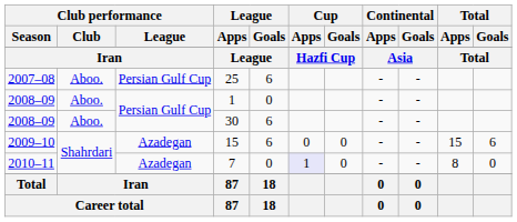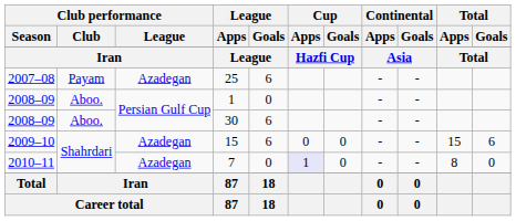 <table class="wikitable" style="text-align:center">
 <tr>
 <th colspan=3>Club performance</th>
 <th colspan=2>League</th>
 <th colspan=2>Cup</th>
 <th colspan=2>Continental</th>
 <th colspan=2>Total</th>
 </tr>
 <tr>
 <th>Season</th>
 <th>Club</th>
 <th>League</th>
 <th>Apps</th>
 <th>Goals</th>
 <th>Apps</th>
 <th>Goals</th>
 <th>Apps</th>
 <th>Goals</th>
 <th>Apps</th>
 <th>Goals</th>
 </tr>
 <tr>
 </tr>
 <tr>
 <th colspan=3>Iran</th>
 <th colspan=2>League</th>
 <th colspan=2><a href='#'>Hazfi Cup</a></th>
 <th colspan=2><a href='#'>Asia</a></th>
 <th colspan=2>Total</th>
 </tr>
 <tr>
 <td><a href='#'>2007–08</a></td>
-<td rowspan="1"><a href='#'>Aboo.</a></td>
-<td rowspan="1"><a href='#'>Persian Gulf Cup</a></td>
+<td rowspan="1"><a href='#'>Payam</a></td>
+<td rowspan="1"><a href='#'>Azadegan</a></td>
 <td>25</td>
 <td>6</td>
 <td></td>
 <td></td>
 <td>-</td>
 <td>-</td>
 <td></td>
 <td></td>
 </tr>
 <tr>
 <td><a href='#'>2008–09</a></td>
 <td rowspan="1"><a href='#'>Aboo.</a></td>
 <td rowspan="2"><a href='#'>Persian Gulf Cup</a></td>
 <td>1</td>
 <td>0</td>
 <td></td>
 <td></td>
 <td>-</td>
 <td>-</td>
 <td></td>
 <td></td>
 </tr>
 <tr>
 <td><a href='#'>2008–09</a></td>
 <td rowspan="1"><a href='#'>Aboo.</a></td>
 <td>30</td>
 <td>6</td>
 <td></td>
 <td></td>
 <td>-</td>
 <td>-</td>
 <td></td>
 <td></td>
 </tr>
 <tr>
 <td><a href='#'>2009–10</a></td>
 <td rowspan="2"><a href='#'>Shahrdari</a></td>
 <td rowspan="1"><a href='#'>Azadegan</a></td>
 <td>15</td>
 <td>6</td>
 <td>0</td>
 <td>0</td>
 <td>-</td>
 <td>-</td>
 <td>15</td>
 <td>6</td>
 </tr>
 <tr>
 <td><a href='#'>2010–11</a></td>
 <td rowspan="1"><a href='#'>Azadegan</a></td>
 <td>7</td>
 <td>0</td>
 <td style="background: lavender;">1</td>
 <td>0</td>
 <td>-</td>
 <td>-</td>
 <td>8</td>
 <td>0</td>
 </tr>
 <tr>
 </tr>
 <tr>
 <th rowspan=1>Total</th>
 <th colspan=2>Iran</th>
 <th>87</th>
 <th>18</th>
 <th></th>
 <th></th>
 <th>0</th>
 <th>0</th>
 <th></th>
 <th></th>
 </tr>
 <tr>
 <th colspan=3>Career total</th>
 <th>87</th>
 <th>18</th>
 <th></th>
 <th></th>
 <th>0</th>
 <th>0</th>
 <th></th>
 <th></th>
 </tr>
 </table>
